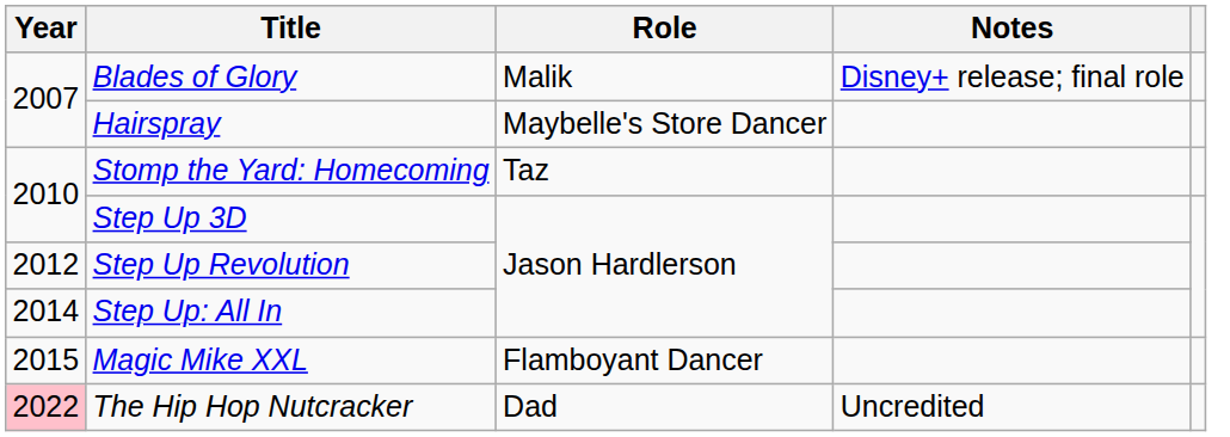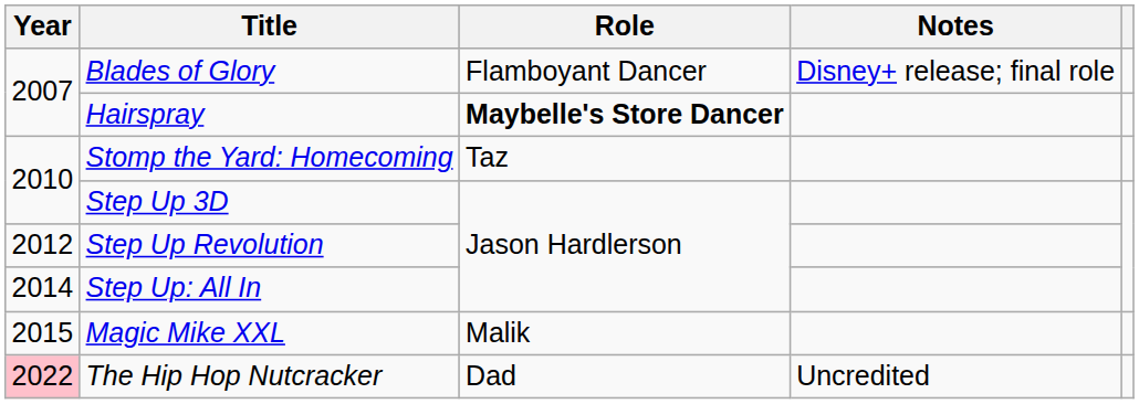 <table class="wikitable sortable">
 <tr>
 <th>Year</th>
 <th>Title</th>
 <th>Role</th>
 <th class="unsortable">Notes</th>
 <th class="unsortable"></th>
 </tr>
 <tr>
 <td rowspan=2>2007</td>
 <td><em><a href='#'>Blades of Glory</a></em></td>
-<td>Malik</td>
+<td>Flamboyant Dancer</td>
 <td><a href='#'>Disney+</a> release; final role</td>
 <td></td>
 </tr>
 <tr>
 <td><em><a href='#'>Hairspray</a></em></td>
-<td>Maybelle's Store Dancer</td>
+<td><strong>Maybelle's Store Dancer</strong></td>
 <td></td>
 <td></td>
 </tr>
 <tr>
 <td rowspan=2>2010</td>
 <td><em><a href='#'>Stomp the Yard: Homecoming</a></em></td>
 <td>Taz</td>
 <td></td>
 <td></td>
 </tr>
 <tr>
 <td><em><a href='#'>Step Up 3D</a></em></td>
 <td rowspan=3>Jason Hardlerson</td>
 <td></td>
 <td rowspan=3></td>
 </tr>
 <tr>
 <td>2012</td>
 <td><em><a href='#'>Step Up Revolution</a></em></td>
 <td></td>
 </tr>
 <tr>
 <td>2014</td>
 <td><em><a href='#'>Step Up: All In</a></em></td>
 <td></td>
 </tr>
 <tr>
 <td>2015</td>
 <td><em><a href='#'>Magic Mike XXL</a></em></td>
-<td>Flamboyant Dancer</td>
+<td>Malik</td>
 <td></td>
 <td></td>
 </tr>
 <tr>
 <td style="background: pink;">2022</td>
 <td><em>The Hip Hop Nutcracker</em></td>
 <td>Dad</td>
 <td>Uncredited</td>
 <td></td>
 </tr>
 </table>
